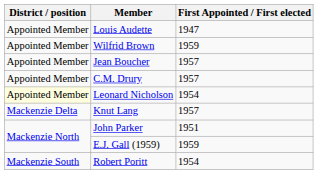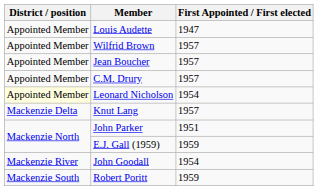 <table class="wikitable sortable">
 <tr>
 <th>District / position</th>
 <th>Member</th>
 <th>First Appointed / First elected</th>
 </tr>
 <tr>
 <td>Appointed Member</td>
 <td><a href='#'>Louis Audette</a></td>
 <td>1947</td>
 </tr>
 <tr>
 <td>Appointed Member</td>
 <td><a href='#'>Wilfrid Brown</a></td>
-<td>1959</td>
+<td>1957</td>
 </tr>
 <tr>
 <td>Appointed Member</td>
 <td><a href='#'>Jean Boucher</a></td>
 <td>1957</td>
 </tr>
 <tr>
 <td>Appointed Member</td>
 <td><a href='#'>C.M. Drury</a></td>
 <td>1957</td>
 </tr>
 <tr>
 <td style="background: lightyellow;">Appointed Member</td>
 <td><a href='#'>Leonard Nicholson</a></td>
 <td>1954</td>
 </tr>
 <tr>
 <td><a href='#'>Mackenzie Delta</a></td>
 <td><a href='#'>Knut Lang</a></td>
 <td>1957</td>
 </tr>
 <tr>
 <td rowspan=2><a href='#'>Mackenzie North</a></td>
 <td><a href='#'>John Parker</a></td>
 <td>1951</td>
 </tr>
 <tr>
 <td><a href='#'>E.J. Gall</a> (1959)</td>
 <td>1959</td>
 </tr>
 <tr>
+<td><a href='#'>Mackenzie River</a></td>
+<td><a href='#'>John Goodall</a></td>
+<td>1954</td>
+</tr>
+<tr>
 <td><a href='#'>Mackenzie South</a></td>
 <td><a href='#'>Robert Poritt</a></td>
-<td>1954</td>
+<td>1959</td>
 </tr>
 </table>
